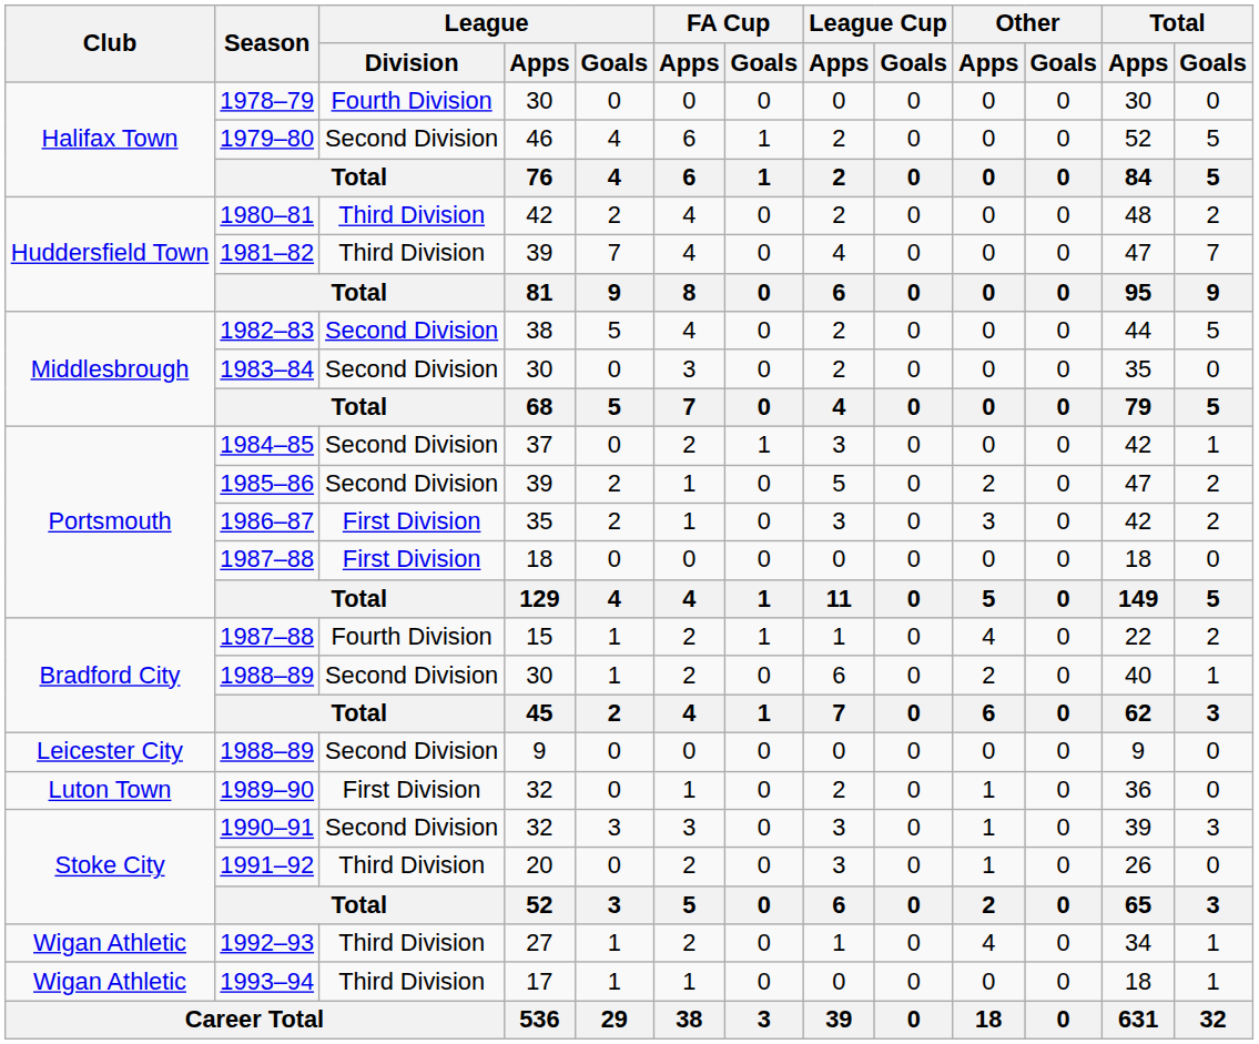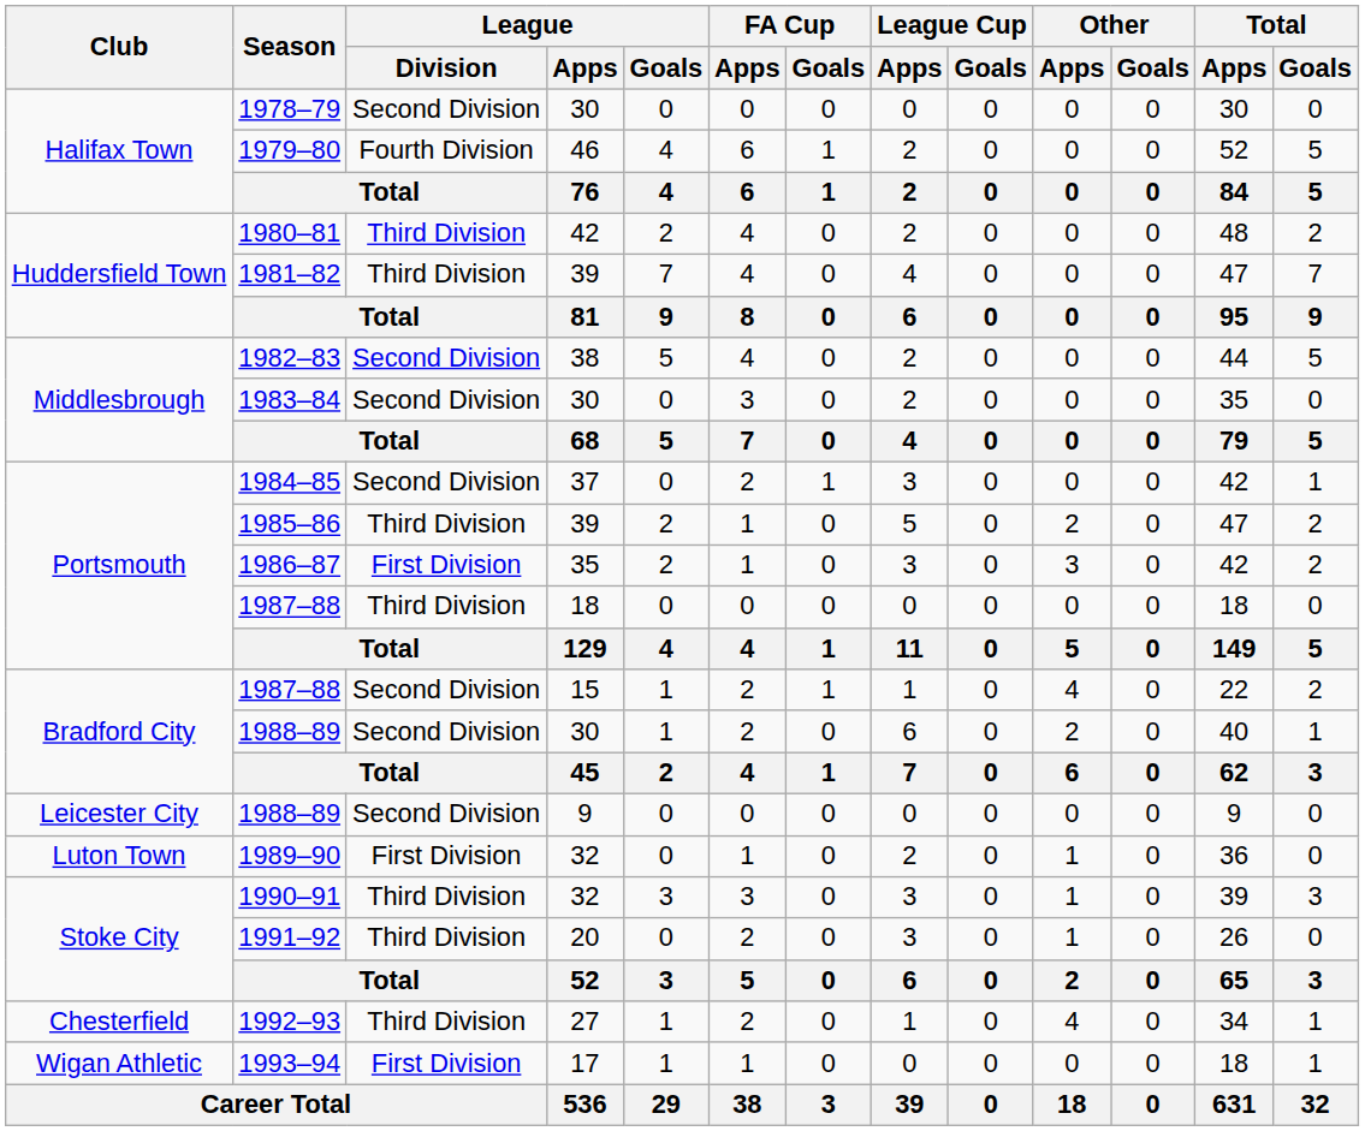 <table class="wikitable" style="text-align: center;">
 <tr>
 <th rowspan="2">Club</th>
 <th rowspan="2">Season</th>
 <th colspan="3">League</th>
 <th colspan="2">FA Cup</th>
 <th colspan="2">League Cup</th>
 <th colspan="2">Other</th>
 <th colspan="2">Total</th>
 </tr>
 <tr>
 <th>Division</th>
 <th>Apps</th>
 <th>Goals</th>
 <th>Apps</th>
 <th>Goals</th>
 <th>Apps</th>
 <th>Goals</th>
 <th>Apps</th>
 <th>Goals</th>
 <th>Apps</th>
 <th>Goals</th>
 </tr>
 <tr>
 <td rowspan="3"><a href='#'>Halifax Town</a></td>
 <td><a href='#'>1978–79</a></td>
-<td><a href='#'>Fourth Division</a></td>
+<td>Second Division</td>
 <td>30</td>
 <td>0</td>
 <td>0</td>
 <td>0</td>
 <td>0</td>
 <td>0</td>
 <td>0</td>
 <td>0</td>
 <td>30</td>
 <td>0</td>
 </tr>
 <tr>
 <td><a href='#'>1979–80</a></td>
-<td>Second Division</td>
+<td>Fourth Division</td>
 <td>46</td>
 <td>4</td>
 <td>6</td>
 <td>1</td>
 <td>2</td>
 <td>0</td>
 <td>0</td>
 <td>0</td>
 <td>52</td>
 <td>5</td>
 </tr>
 <tr>
 <th colspan="2">Total</th>
 <th>76</th>
 <th>4</th>
 <th>6</th>
 <th>1</th>
 <th>2</th>
 <th>0</th>
 <th>0</th>
 <th>0</th>
 <th>84</th>
 <th>5</th>
 </tr>
 <tr>
 <td rowspan="3"><a href='#'>Huddersfield Town</a></td>
 <td><a href='#'>1980–81</a></td>
 <td><a href='#'>Third Division</a></td>
 <td>42</td>
 <td>2</td>
 <td>4</td>
 <td>0</td>
 <td>2</td>
 <td>0</td>
 <td>0</td>
 <td>0</td>
 <td>48</td>
 <td>2</td>
 </tr>
 <tr>
 <td><a href='#'>1981–82</a></td>
 <td>Third Division</td>
 <td>39</td>
 <td>7</td>
 <td>4</td>
 <td>0</td>
 <td>4</td>
 <td>0</td>
 <td>0</td>
 <td>0</td>
 <td>47</td>
 <td>7</td>
 </tr>
 <tr>
 <th colspan="2">Total</th>
 <th>81</th>
 <th>9</th>
 <th>8</th>
 <th>0</th>
 <th>6</th>
 <th>0</th>
 <th>0</th>
 <th>0</th>
 <th>95</th>
 <th>9</th>
 </tr>
 <tr>
 <td rowspan="3"><a href='#'>Middlesbrough</a></td>
 <td><a href='#'>1982–83</a></td>
 <td><a href='#'>Second Division</a></td>
 <td>38</td>
 <td>5</td>
 <td>4</td>
 <td>0</td>
 <td>2</td>
 <td>0</td>
 <td>0</td>
 <td>0</td>
 <td>44</td>
 <td>5</td>
 </tr>
 <tr>
 <td><a href='#'>1983–84</a></td>
 <td>Second Division</td>
 <td>30</td>
 <td>0</td>
 <td>3</td>
 <td>0</td>
 <td>2</td>
 <td>0</td>
 <td>0</td>
 <td>0</td>
 <td>35</td>
 <td>0</td>
 </tr>
 <tr>
 <th colspan="2">Total</th>
 <th>68</th>
 <th>5</th>
 <th>7</th>
 <th>0</th>
 <th>4</th>
 <th>0</th>
 <th>0</th>
 <th>0</th>
 <th>79</th>
 <th>5</th>
 </tr>
 <tr>
 <td rowspan="5"><a href='#'>Portsmouth</a></td>
 <td><a href='#'>1984–85</a></td>
 <td>Second Division</td>
 <td>37</td>
 <td>0</td>
 <td>2</td>
 <td>1</td>
 <td>3</td>
 <td>0</td>
 <td>0</td>
 <td>0</td>
 <td>42</td>
 <td>1</td>
 </tr>
 <tr>
 <td><a href='#'>1985–86</a></td>
-<td>Second Division</td>
+<td>Third Division</td>
 <td>39</td>
 <td>2</td>
 <td>1</td>
 <td>0</td>
 <td>5</td>
 <td>0</td>
 <td>2</td>
 <td>0</td>
 <td>47</td>
 <td>2</td>
 </tr>
 <tr>
 <td><a href='#'>1986–87</a></td>
 <td><a href='#'>First Division</a></td>
 <td>35</td>
 <td>2</td>
 <td>1</td>
 <td>0</td>
 <td>3</td>
 <td>0</td>
 <td>3</td>
 <td>0</td>
 <td>42</td>
 <td>2</td>
 </tr>
 <tr>
 <td><a href='#'>1987–88</a></td>
-<td><a href='#'>First Division</a></td>
+<td>Third Division</td>
 <td>18</td>
 <td>0</td>
 <td>0</td>
 <td>0</td>
 <td>0</td>
 <td>0</td>
 <td>0</td>
 <td>0</td>
 <td>18</td>
 <td>0</td>
 </tr>
 <tr>
 <th colspan="2">Total</th>
 <th>129</th>
 <th>4</th>
 <th>4</th>
 <th>1</th>
 <th>11</th>
 <th>0</th>
 <th>5</th>
 <th>0</th>
 <th>149</th>
 <th>5</th>
 </tr>
 <tr>
 <td rowspan="3"><a href='#'>Bradford City</a></td>
 <td><a href='#'>1987–88</a></td>
-<td>Fourth Division</td>
+<td>Second Division</td>
 <td>15</td>
 <td>1</td>
 <td>2</td>
 <td>1</td>
 <td>1</td>
 <td>0</td>
 <td>4</td>
 <td>0</td>
 <td>22</td>
 <td>2</td>
 </tr>
 <tr>
 <td><a href='#'>1988–89</a></td>
 <td>Second Division</td>
 <td>30</td>
 <td>1</td>
 <td>2</td>
 <td>0</td>
 <td>6</td>
 <td>0</td>
 <td>2</td>
 <td>0</td>
 <td>40</td>
 <td>1</td>
 </tr>
 <tr>
 <th colspan="2">Total</th>
 <th>45</th>
 <th>2</th>
 <th>4</th>
 <th>1</th>
 <th>7</th>
 <th>0</th>
 <th>6</th>
 <th>0</th>
 <th>62</th>
 <th>3</th>
 </tr>
 <tr>
 <td><a href='#'>Leicester City</a></td>
 <td><a href='#'>1988–89</a></td>
 <td>Second Division</td>
 <td>9</td>
 <td>0</td>
 <td>0</td>
 <td>0</td>
 <td>0</td>
 <td>0</td>
 <td>0</td>
 <td>0</td>
 <td>9</td>
 <td>0</td>
 </tr>
 <tr>
 <td><a href='#'>Luton Town</a></td>
 <td><a href='#'>1989–90</a></td>
 <td>First Division</td>
 <td>32</td>
 <td>0</td>
 <td>1</td>
 <td>0</td>
 <td>2</td>
 <td>0</td>
 <td>1</td>
 <td>0</td>
 <td>36</td>
 <td>0</td>
 </tr>
 <tr>
 <td rowspan="3"><a href='#'>Stoke City</a></td>
 <td><a href='#'>1990–91</a></td>
-<td>Second Division</td>
+<td>Third Division</td>
 <td>32</td>
 <td>3</td>
 <td>3</td>
 <td>0</td>
 <td>3</td>
 <td>0</td>
 <td>1</td>
 <td>0</td>
 <td>39</td>
 <td>3</td>
 </tr>
 <tr>
 <td><a href='#'>1991–92</a></td>
 <td>Third Division</td>
 <td>20</td>
 <td>0</td>
 <td>2</td>
 <td>0</td>
 <td>3</td>
 <td>0</td>
 <td>1</td>
 <td>0</td>
 <td>26</td>
 <td>0</td>
 </tr>
 <tr>
 <th colspan="2">Total</th>
 <th>52</th>
 <th>3</th>
 <th>5</th>
 <th>0</th>
 <th>6</th>
 <th>0</th>
 <th>2</th>
 <th>0</th>
 <th>65</th>
 <th>3</th>
 </tr>
 <tr>
-<td><a href='#'>Wigan Athletic</a></td>
+<td><a href='#'>Chesterfield</a></td>
 <td><a href='#'>1992–93</a></td>
 <td>Third Division</td>
 <td>27</td>
 <td>1</td>
 <td>2</td>
 <td>0</td>
 <td>1</td>
 <td>0</td>
 <td>4</td>
 <td>0</td>
 <td>34</td>
 <td>1</td>
 </tr>
 <tr>
 <td><a href='#'>Wigan Athletic</a></td>
 <td><a href='#'>1993–94</a></td>
-<td>Third Division</td>
+<td><a href='#'>First Division</a></td>
 <td>17</td>
 <td>1</td>
 <td>1</td>
 <td>0</td>
 <td>0</td>
 <td>0</td>
 <td>0</td>
 <td>0</td>
 <td>18</td>
 <td>1</td>
 </tr>
 <tr>
 <th colspan="3">Career Total</th>
 <th>536</th>
 <th>29</th>
 <th>38</th>
 <th>3</th>
 <th>39</th>
 <th>0</th>
 <th>18</th>
 <th>0</th>
 <th>631</th>
 <th>32</th>
 </tr>
 </table>
